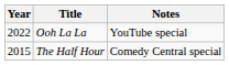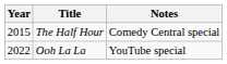 <table class="wikitable">
 <tr>
 <th>Year</th>
 <th>Title</th>
 <th>Notes</th>
 </tr>
 <tr>
+<td>2015</td>
+<td><em>The Half Hour</em></td>
+<td>Comedy Central special</td>
+</tr>
+<tr>
 <td>2022</td>
 <td><em>Ooh La La</em></td>
 <td>YouTube special</td>
 </tr>
-<tr>
-<td>2015</td>
-<td><em>The Half Hour</em></td>
-<td>Comedy Central special</td>
-</tr>
 </table>
